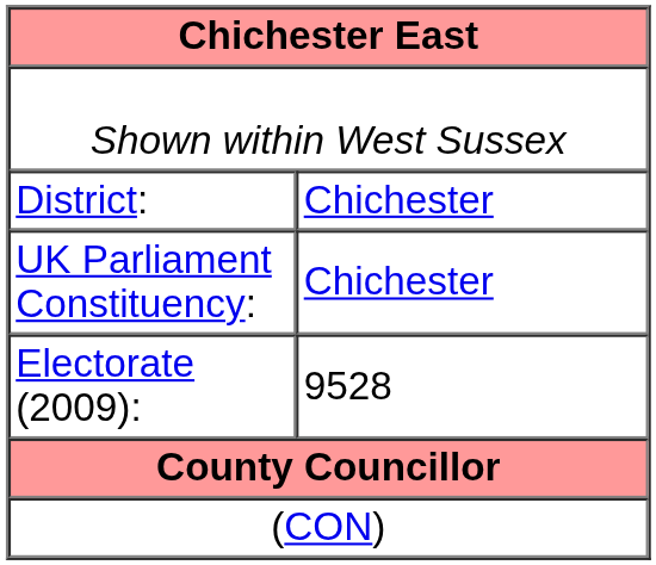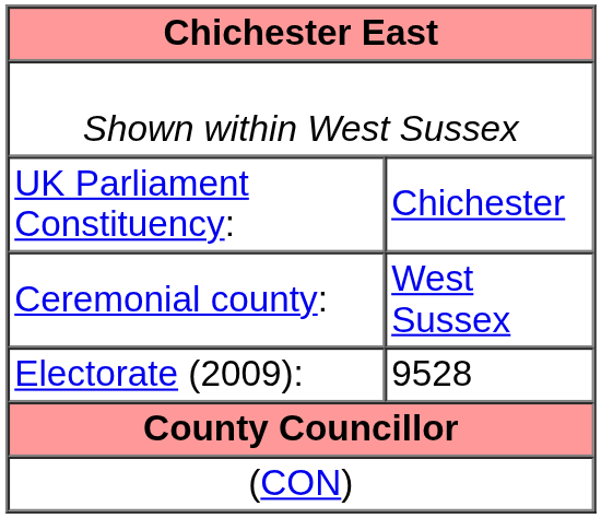 <table class="vcard" border=1 cellpadding=2 cellspacing=0 align=right width=260 style=margin-left:0.5em;>
 <tr>
 <th class="fn org" colspan=2 align=center bgcolor="#ff9999"><strong>Chichester East</strong></th>
 </tr>
 <tr>
 <td colspan=2 align=center><br><em>Shown within West Sussex</em></td>
 </tr>
 <tr class="note">
-<td width="45%"><a href='#'>District</a>:</td>
+<td><a href='#'>UK Parliament Constituency</a>:</td>
 <td><a href='#'>Chichester</a></td>
 </tr>
 <tr class="note">
-<td><a href='#'>UK Parliament Constituency</a>:</td>
-<td><a href='#'>Chichester</a></td>
+<td><a href='#'>Ceremonial county</a>:</td>
+<td><a href='#'>West Sussex</a></td>
 </tr>
 <tr class="note">
 <td><a href='#'>Electorate</a> (2009):</td>
 <td>9528</td>
 </tr>
 <tr>
 <th colspan=2 align=center bgcolor="#ff9999">County Councillor</th>
 </tr>
 <tr>
 <td colspan=2 align=center> (<a href='#'>CON</a>)</td>
 </tr>
 </table>
